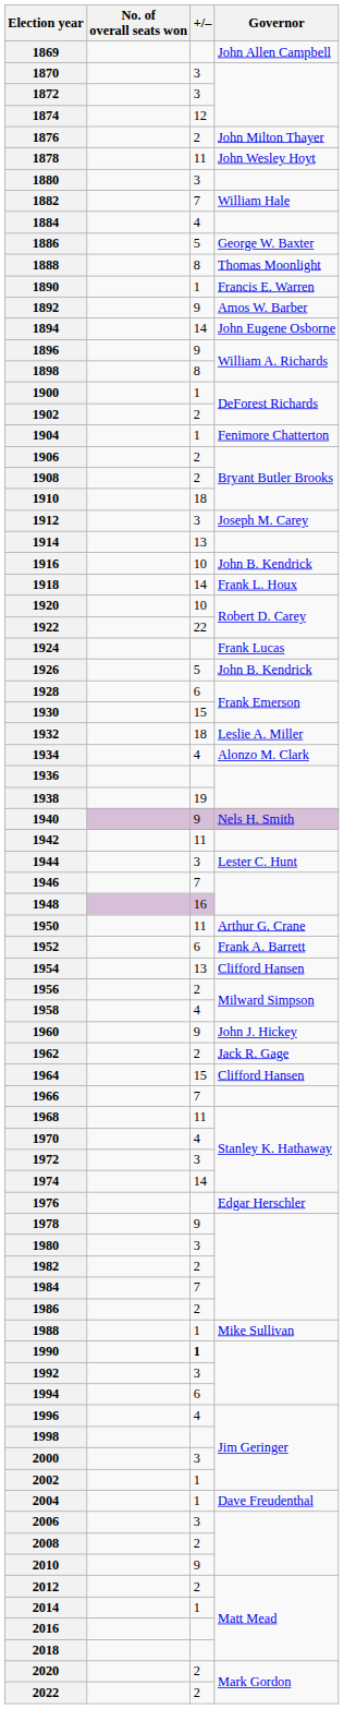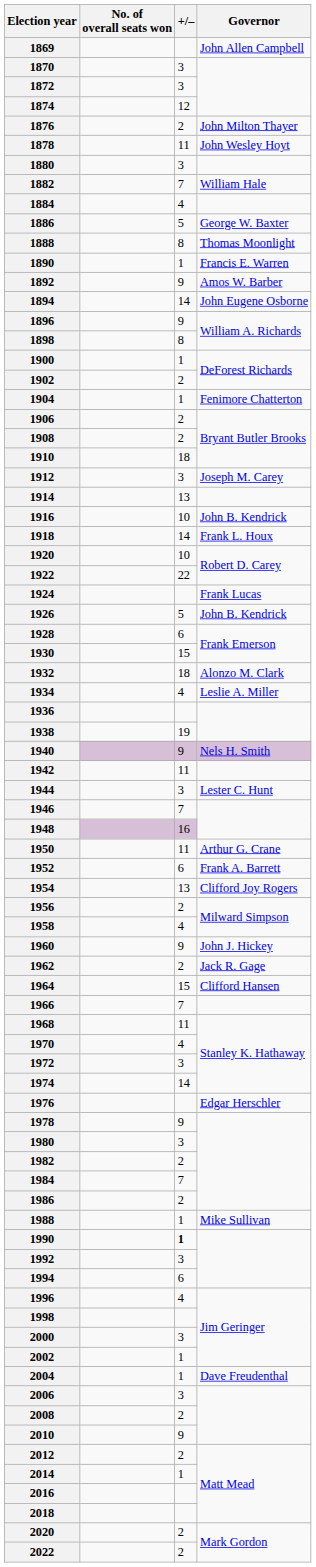 <table class=wikitable>
 <tr>
 <th>Election year</th>
 <th>No. of<br>overall seats won</th>
 <th>+/–</th>
 <th>Governor</th>
 </tr>
 <tr>
 <th>1869</th>
 <td></td>
 <td></td>
 <td><a href='#'>John Allen Campbell</a></td>
 </tr>
 <tr>
 <th>1870</th>
 <td></td>
 <td> 3</td>
 </tr>
 <tr>
 <th>1872</th>
 <td></td>
 <td> 3</td>
 </tr>
 <tr>
 <th>1874</th>
 <td></td>
 <td> 12</td>
 </tr>
 <tr>
 <th>1876</th>
 <td></td>
 <td> 2</td>
 <td><a href='#'>John Milton Thayer</a></td>
 </tr>
 <tr>
 <th>1878</th>
 <td></td>
 <td> 11</td>
 <td><a href='#'>John Wesley Hoyt</a></td>
 </tr>
 <tr>
 <th>1880</th>
 <td></td>
 <td> 3</td>
 </tr>
 <tr>
 <th>1882</th>
 <td></td>
 <td> 7</td>
 <td><a href='#'>William Hale</a></td>
 </tr>
 <tr>
 <th>1884</th>
 <td></td>
 <td> 4</td>
 </tr>
 <tr>
 <th>1886</th>
 <td></td>
 <td> 5</td>
 <td><a href='#'>George W. Baxter</a></td>
 </tr>
 <tr>
 <th>1888</th>
 <td></td>
 <td> 8</td>
 <td><a href='#'>Thomas Moonlight</a></td>
 </tr>
 <tr>
 <th>1890</th>
 <td></td>
 <td> 1</td>
 <td rowspan="1"><a href='#'>Francis E. Warren</a></td>
 </tr>
 <tr>
 <th>1892</th>
 <td></td>
 <td> 9</td>
 <td><a href='#'>Amos W. Barber</a></td>
 </tr>
 <tr>
 <th>1894</th>
 <td></td>
 <td> 14</td>
 <td><a href='#'>John Eugene Osborne</a></td>
 </tr>
 <tr>
 <th>1896</th>
 <td></td>
 <td> 9</td>
 <td rowspan="2"><a href='#'>William A. Richards</a></td>
 </tr>
 <tr>
 <th>1898</th>
 <td></td>
 <td> 8</td>
 </tr>
 <tr>
 <th>1900</th>
 <td></td>
 <td> 1</td>
 <td rowspan="2"><a href='#'>DeForest Richards</a></td>
 </tr>
 <tr>
 <th>1902</th>
 <td></td>
 <td> 2</td>
 </tr>
 <tr>
 <th>1904</th>
 <td></td>
 <td> 1</td>
 <td rowspan="1"><a href='#'>Fenimore Chatterton</a></td>
 </tr>
 <tr>
 <th>1906</th>
 <td></td>
 <td> 2</td>
 <td rowspan="3"><a href='#'>Bryant Butler Brooks</a></td>
 </tr>
 <tr>
 <th>1908</th>
 <td></td>
 <td> 2</td>
 </tr>
 <tr>
 <th>1910</th>
 <td></td>
 <td> 18</td>
 </tr>
 <tr>
 <th>1912</th>
 <td></td>
 <td> 3</td>
 <td><a href='#'>Joseph M. Carey</a></td>
 </tr>
 <tr>
 <th>1914</th>
 <td></td>
 <td> 13</td>
 </tr>
 <tr>
 <th>1916</th>
 <td></td>
 <td> 10</td>
 <td><a href='#'>John B. Kendrick</a></td>
 </tr>
 <tr>
 <th>1918</th>
 <td></td>
 <td> 14</td>
 <td><a href='#'>Frank L. Houx</a></td>
 </tr>
 <tr>
 <th>1920</th>
 <td></td>
 <td> 10</td>
 <td rowspan="2"><a href='#'>Robert D. Carey</a></td>
 </tr>
 <tr>
 <th>1922</th>
 <td></td>
 <td> 22</td>
 </tr>
 <tr>
 <th>1924</th>
 <td></td>
 <td></td>
 <td rowspan="1"><a href='#'>Frank Lucas</a></td>
 </tr>
 <tr>
 <th>1926</th>
 <td></td>
 <td> 5</td>
 <td><a href='#'>John B. Kendrick</a></td>
 </tr>
 <tr>
 <th>1928</th>
 <td></td>
 <td> 6</td>
 <td rowspan="2"><a href='#'>Frank Emerson</a></td>
 </tr>
 <tr>
 <th>1930</th>
 <td></td>
 <td> 15</td>
 </tr>
 <tr>
 <th>1932</th>
 <td></td>
 <td> 18</td>
-<td><a href='#'>Leslie A. Miller</a></td>
+<td><a href='#'>Alonzo M. Clark</a></td>
 </tr>
 <tr>
 <th>1934</th>
 <td></td>
 <td> 4</td>
-<td><a href='#'>Alonzo M. Clark</a></td>
+<td><a href='#'>Leslie A. Miller</a></td>
 </tr>
 <tr>
 <th>1936</th>
 <td></td>
 <td></td>
 </tr>
 <tr>
 <th>1938</th>
 <td></td>
 <td> 19</td>
 </tr>
 <tr style="background:#D8BFD8">
 <th>1940</th>
 <td></td>
 <td> 9</td>
 <td><a href='#'>Nels H. Smith</a></td>
 </tr>
 <tr>
 <th>1942</th>
 <td></td>
 <td> 11</td>
 </tr>
 <tr>
 <th>1944</th>
 <td></td>
 <td> 3</td>
 <td><a href='#'>Lester C. Hunt</a></td>
 </tr>
 <tr>
 <th>1946</th>
 <td></td>
 <td> 7</td>
 </tr>
 <tr style="background:#D8BFD8">
 <th>1948</th>
 <td></td>
 <td> 16</td>
 </tr>
 <tr>
 <th>1950</th>
 <td></td>
 <td> 11</td>
 <td rowspan="1"><a href='#'>Arthur G. Crane</a></td>
 </tr>
 <tr>
 <th>1952</th>
 <td></td>
 <td> 6</td>
 <td rowspan="1"><a href='#'>Frank A. Barrett</a></td>
 </tr>
 <tr>
 <th>1954</th>
 <td></td>
 <td> 13</td>
-<td><a href='#'>Clifford Hansen</a></td>
+<td rowspan="1"><a href='#'>Clifford Joy Rogers</a></td>
 </tr>
 <tr>
 <th>1956</th>
 <td></td>
 <td> 2</td>
 <td rowspan="2"><a href='#'>Milward Simpson</a></td>
 </tr>
 <tr>
 <th>1958</th>
 <td></td>
 <td> 4</td>
 </tr>
 <tr>
 <th>1960</th>
 <td></td>
 <td> 9</td>
 <td><a href='#'>John J. Hickey</a></td>
 </tr>
 <tr>
 <th>1962</th>
 <td></td>
 <td> 2</td>
 <td><a href='#'>Jack R. Gage</a></td>
 </tr>
 <tr>
 <th>1964</th>
 <td></td>
 <td> 15</td>
 <td><a href='#'>Clifford Hansen</a></td>
 </tr>
 <tr>
 <th>1966</th>
 <td></td>
 <td> 7</td>
 </tr>
 <tr>
 <th>1968</th>
 <td></td>
 <td> 11</td>
 <td rowspan="4"><a href='#'>Stanley K. Hathaway</a></td>
 </tr>
 <tr>
 <th>1970</th>
 <td></td>
 <td> 4</td>
 </tr>
 <tr>
 <th>1972</th>
 <td></td>
 <td> 3</td>
 </tr>
 <tr>
 <th>1974</th>
 <td></td>
 <td> 14</td>
 </tr>
 <tr>
 <th>1976</th>
 <td></td>
 <td></td>
 <td><a href='#'>Edgar Herschler</a></td>
 </tr>
 <tr>
 <th>1978</th>
 <td></td>
 <td> 9</td>
 </tr>
 <tr>
 <th>1980</th>
 <td></td>
 <td> 3</td>
 </tr>
 <tr>
 <th>1982</th>
 <td></td>
 <td> 2</td>
 </tr>
 <tr>
 <th>1984</th>
 <td></td>
 <td> 7</td>
 </tr>
 <tr>
 <th>1986</th>
 <td></td>
 <td> 2</td>
 </tr>
 <tr>
 <th>1988</th>
 <td></td>
 <td> 1</td>
 <td><a href='#'>Mike Sullivan</a></td>
 </tr>
 <tr>
 <th>1990</th>
 <td></td>
 <td><strong> 1</strong></td>
 </tr>
 <tr>
 <th>1992</th>
 <td></td>
 <td> 3</td>
 </tr>
 <tr>
 <th>1994</th>
 <td></td>
 <td> 6</td>
 </tr>
 <tr>
 <th>1996</th>
 <td></td>
 <td> 4</td>
 <td rowspan="4"><a href='#'>Jim Geringer</a></td>
 </tr>
 <tr>
 <th>1998</th>
 <td></td>
 <td></td>
 </tr>
 <tr>
 <th>2000</th>
 <td></td>
 <td> 3</td>
 </tr>
 <tr>
 <th>2002</th>
 <td></td>
 <td> 1</td>
 </tr>
 <tr>
 <th>2004</th>
 <td></td>
 <td> 1</td>
 <td><a href='#'>Dave Freudenthal</a></td>
 </tr>
 <tr>
 <th>2006</th>
 <td></td>
 <td> 3</td>
 </tr>
 <tr>
 <th>2008</th>
 <td></td>
 <td> 2</td>
 </tr>
 <tr>
 <th>2010</th>
 <td></td>
 <td> 9</td>
 </tr>
 <tr>
 <th>2012</th>
 <td></td>
 <td> 2</td>
 <td rowspan="4"><a href='#'>Matt Mead</a></td>
 </tr>
 <tr>
 <th>2014</th>
 <td></td>
 <td> 1</td>
 </tr>
 <tr>
 <th>2016</th>
 <td></td>
 <td></td>
 </tr>
 <tr>
 <th>2018</th>
 <td></td>
 <td></td>
 </tr>
 <tr>
 <th>2020</th>
 <td></td>
 <td> 2</td>
 <td rowspan="3"><a href='#'>Mark Gordon</a></td>
 </tr>
 <tr>
 <th>2022</th>
 <td></td>
 <td> 2</td>
 </tr>
 </table>
